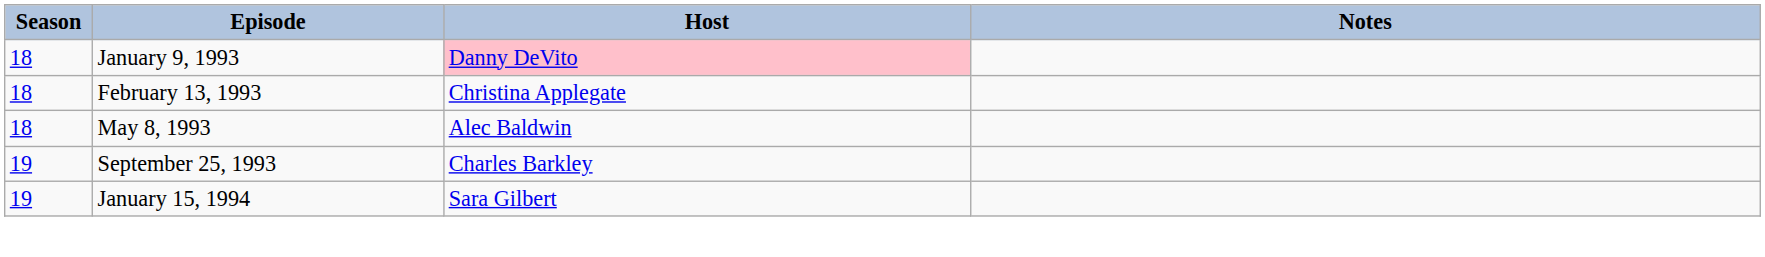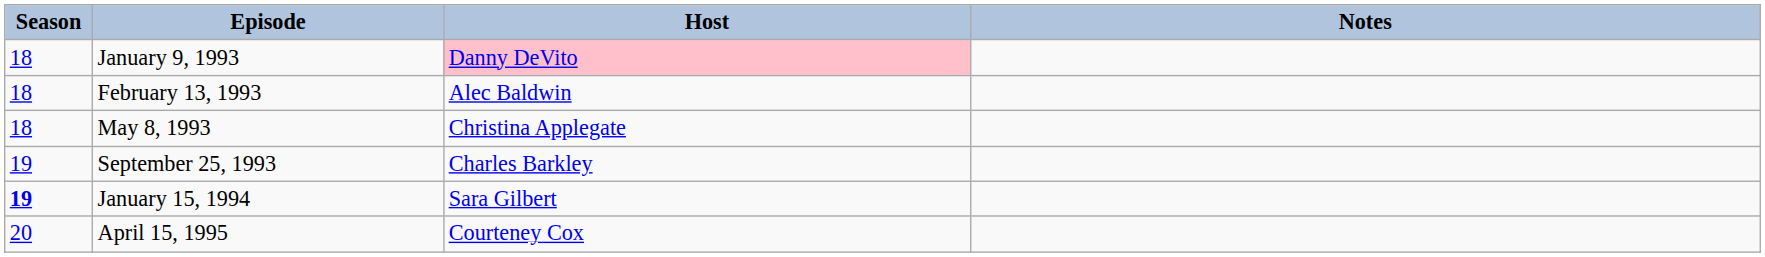 <table class="wikitable" style="width:100%;">
 <tr>
 <th style="background:#B0C4DE;" width="5%">Season</th>
 <th style="background:#B0C4DE;" width="20%">Episode</th>
 <th style="background:#B0C4DE;" width="30%">Host</th>
 <th style="background:#B0C4DE;" width="45%">Notes</th>
 </tr>
 <tr>
 <td><a href='#'>18</a></td>
 <td>January 9, 1993</td>
 <td style="background: pink;"><a href='#'>Danny DeVito</a></td>
 <td></td>
 </tr>
 <tr>
 <td><a href='#'>18</a></td>
 <td>February 13, 1993</td>
-<td><a href='#'>Christina Applegate</a></td>
+<td><a href='#'>Alec Baldwin</a></td>
 <td></td>
 </tr>
 <tr>
 <td><a href='#'>18</a></td>
 <td>May 8, 1993</td>
-<td><a href='#'>Alec Baldwin</a></td>
+<td><a href='#'>Christina Applegate</a></td>
 <td></td>
 </tr>
 <tr>
 <td><a href='#'>19</a></td>
 <td>September 25, 1993</td>
 <td><a href='#'>Charles Barkley</a></td>
 <td></td>
 </tr>
 <tr>
-<td><a href='#'>19</a></td>
+<td><strong><a href='#'>19</a></strong></td>
 <td>January 15, 1994</td>
 <td><a href='#'>Sara Gilbert</a></td>
 <td></td>
 </tr>
+<tr>
+<td><a href='#'>20</a></td>
+<td>April 15, 1995</td>
+<td><a href='#'>Courteney Cox</a></td>
+<td></td>
+</tr>
 </table>
